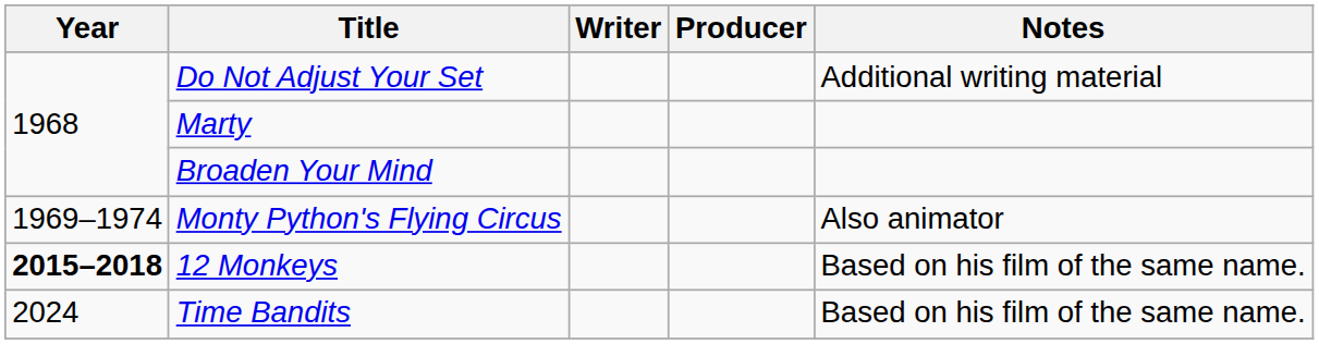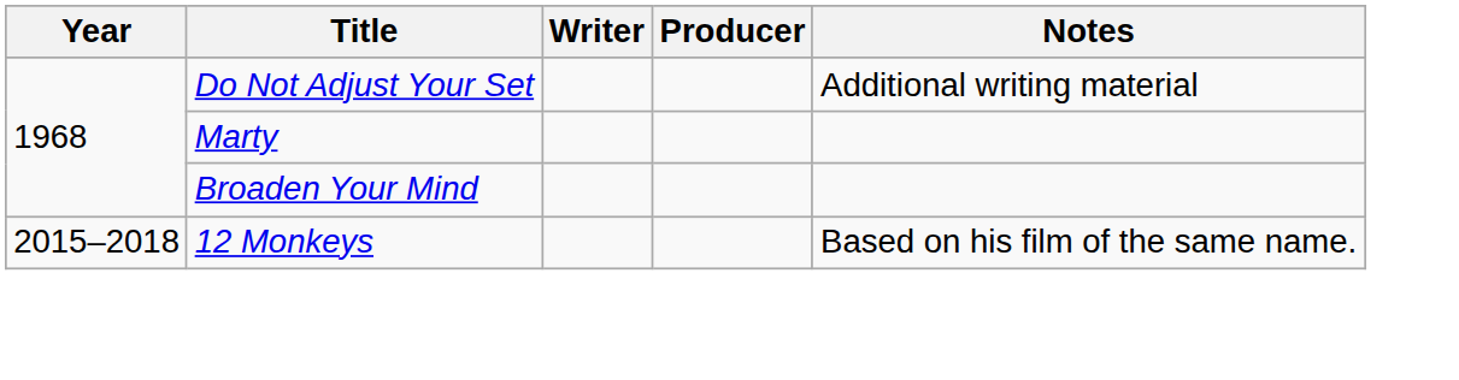 <table class="wikitable sortable">
 <tr>
 <th>Year</th>
 <th>Title</th>
 <th>Writer</th>
 <th>Producer</th>
 <th>Notes</th>
 </tr>
 <tr>
 <td rowspan="3">1968</td>
 <td><em><a href='#'>Do Not Adjust Your Set</a></em></td>
 <td></td>
 <td></td>
 <td>Additional writing material</td>
 </tr>
 <tr>
 <td><em><a href='#'>Marty</a></em></td>
 <td></td>
 <td></td>
 <td></td>
 </tr>
 <tr>
 <td><em><a href='#'>Broaden Your Mind</a></em></td>
 <td></td>
 <td></td>
 <td></td>
 </tr>
 <tr>
-<td>1969–1974</td>
-<td><em><a href='#'>Monty Python's Flying Circus</a></em></td>
-<td></td>
-<td></td>
-<td>Also animator</td>
-</tr>
-<tr>
-<td><strong>2015–2018</strong></td>
+<td>2015–2018</td>
 <td><em><a href='#'>12 Monkeys</a></em></td>
 <td></td>
 <td></td>
 <td>Based on his film of the same name.</td>
 </tr>
-<tr>
-<td>2024</td>
-<td><em><a href='#'>Time Bandits</a></em></td>
-<td></td>
-<td></td>
-<td>Based on his film of the same name.</td>
-</tr>
 </table>
